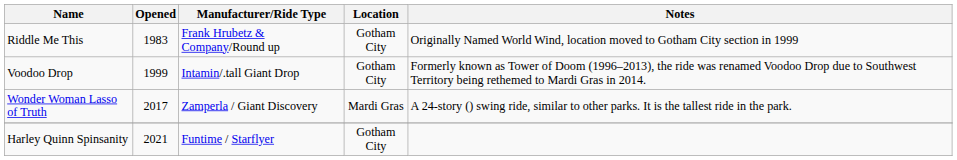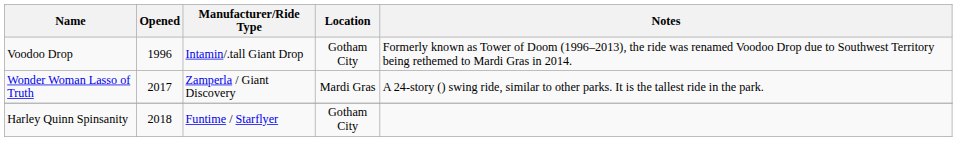 <table class="wikitable sortable">
 <tr>
 <th>Name</th>
 <th>Opened</th>
 <th>Manufacturer/Ride Type</th>
 <th>Location</th>
 <th class="unsortable">Notes</th>
 </tr>
 <tr>
-<td>Riddle Me This</td>
-<td align=center>1983</td>
-<td><a href='#'>Frank Hrubetz & Company</a>/Round up</td>
-<td align=center>Gotham City</td>
-<td>Originally Named World Wind, location moved to Gotham City section in 1999</td>
-</tr>
-<tr>
 <td>Voodoo Drop</td>
-<td align=center>1999</td>
+<td align=center>1996</td>
 <td><a href='#'>Intamin</a>/.tall Giant Drop</td>
 <td align=center>Gotham City</td>
 <td>Formerly known as Tower of Doom (1996–2013), the ride was renamed Voodoo Drop due to Southwest Territory being rethemed to Mardi Gras in 2014.</td>
 </tr>
 <tr>
 <td><a href='#'>Wonder Woman Lasso of Truth</a></td>
 <td align=center>2017</td>
 <td><a href='#'>Zamperla</a> / Giant Discovery</td>
 <td align=center>Mardi Gras</td>
 <td>A 24-story () swing ride, similar to other parks. It is the tallest ride in the park.</td>
 </tr>
 <tr>
 </tr>
 <tr>
 <td>Harley Quinn Spinsanity</td>
-<td align=center>2021</td>
+<td align=center>2018</td>
 <td><a href='#'>Funtime</a> / <a href='#'>Starflyer</a></td>
 <td align=center>Gotham City</td>
 <td></td>
 </tr>
 </table>
